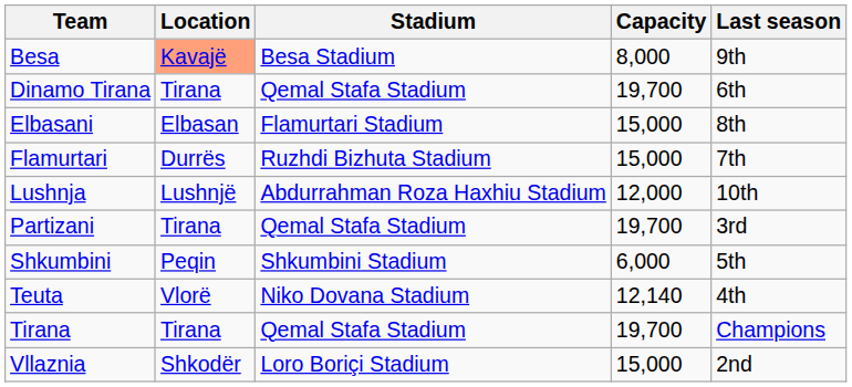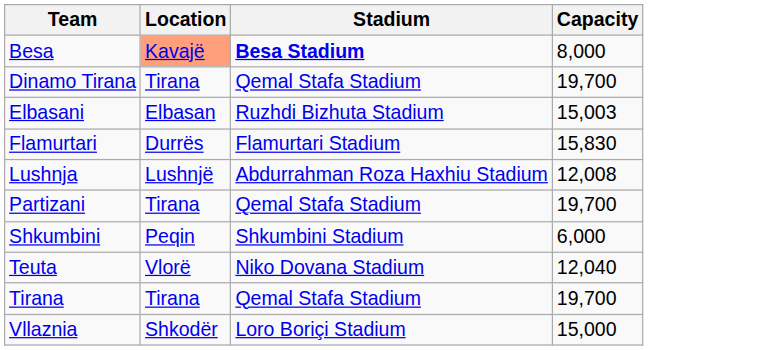 <table class="wikitable sortable">
 <tr>
 <th>Team</th>
 <th>Location</th>
 <th>Stadium</th>
 <th>Capacity</th>
-<th>Last season</th>
 </tr>
 <tr>
 <td><a href='#'>Besa</a></td>
 <td style="background: lightsalmon;"><a href='#'>Kavajë</a></td>
-<td><a href='#'>Besa Stadium</a></td>
+<td><strong><a href='#'>Besa Stadium</a></strong></td>
 <td>8,000</td>
-<td>9th</td>
 </tr>
 <tr>
 <td><a href='#'>Dinamo Tirana</a></td>
 <td><a href='#'>Tirana</a></td>
 <td><a href='#'>Qemal Stafa Stadium</a></td>
 <td>19,700</td>
-<td>6th</td>
 </tr>
 <tr>
 <td><a href='#'>Elbasani</a></td>
 <td><a href='#'>Elbasan</a></td>
-<td><a href='#'>Flamurtari Stadium</a></td>
-<td>15,000</td>
-<td>8th</td>
+<td><a href='#'>Ruzhdi Bizhuta Stadium</a></td>
+<td>15,003</td>
 </tr>
 <tr>
 <td><a href='#'>Flamurtari</a></td>
 <td><a href='#'>Durrës</a></td>
-<td><a href='#'>Ruzhdi Bizhuta Stadium</a></td>
-<td>15,000</td>
-<td>7th</td>
+<td><a href='#'>Flamurtari Stadium</a></td>
+<td>15,830</td>
 </tr>
 <tr>
 <td><a href='#'>Lushnja</a></td>
 <td><a href='#'>Lushnjë</a></td>
 <td><a href='#'>Abdurrahman Roza Haxhiu Stadium</a></td>
-<td>12,000</td>
-<td>10th</td>
+<td>12,008</td>
 </tr>
 <tr>
 <td><a href='#'>Partizani</a></td>
 <td><a href='#'>Tirana</a></td>
 <td><a href='#'>Qemal Stafa Stadium</a></td>
 <td>19,700</td>
-<td>3rd</td>
 </tr>
 <tr>
 <td><a href='#'>Shkumbini</a></td>
 <td><a href='#'>Peqin</a></td>
 <td><a href='#'>Shkumbini Stadium</a></td>
 <td>6,000</td>
-<td>5th</td>
 </tr>
 <tr>
 <td><a href='#'>Teuta</a></td>
 <td><a href='#'>Vlorë</a></td>
 <td><a href='#'>Niko Dovana Stadium</a></td>
-<td>12,140</td>
-<td>4th</td>
+<td>12,040</td>
 </tr>
 <tr>
 <td><a href='#'>Tirana</a></td>
 <td><a href='#'>Tirana</a></td>
 <td><a href='#'>Qemal Stafa Stadium</a></td>
 <td>19,700</td>
-<td><a href='#'>Champions</a></td>
 </tr>
 <tr>
 <td><a href='#'>Vllaznia</a></td>
 <td><a href='#'>Shkodër</a></td>
 <td><a href='#'>Loro Boriçi Stadium</a></td>
 <td>15,000</td>
-<td>2nd</td>
 </tr>
 </table>
